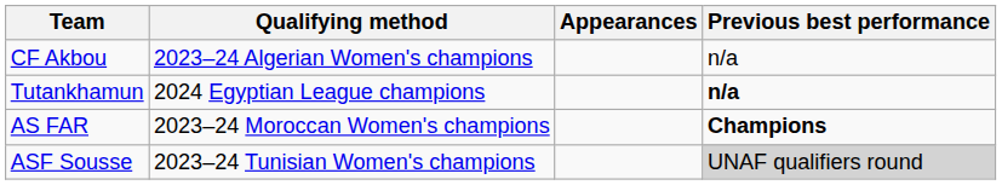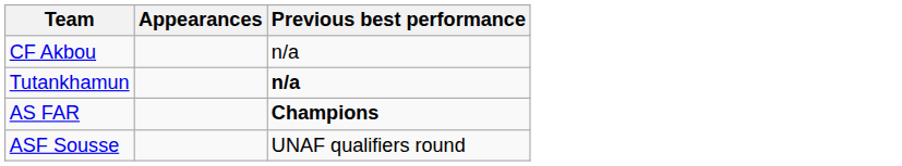 <table class="wikitable sortable" style="text-align: left;">
 <tr>
 <th>Team</th>
-<th>Qualifying method</th>
 <th>Appearances</th>
 <th>Previous best performance</th>
 </tr>
 <tr>
 <td> <a href='#'>CF Akbou</a></td>
-<td><a href='#'>2023–24 Algerian Women's champions</a></td>
 <td></td>
 <td>n/a</td>
 </tr>
 <tr>
 <td> <a href='#'>Tutankhamun</a></td>
-<td>2024 <a href='#'>Egyptian League champions</a></td>
 <td></td>
 <td><strong>n/a</strong></td>
 </tr>
 <tr>
 <td> <a href='#'>AS FAR</a></td>
-<td>2023–24 <a href='#'>Moroccan Women's champions</a></td>
 <td></td>
 <td><strong>Champions</strong></td>
 </tr>
 <tr>
 <td> <a href='#'>ASF Sousse</a></td>
-<td>2023–24 <a href='#'>Tunisian Women's champions</a></td>
 <td></td>
-<td style="background: lightgrey;">UNAF qualifiers round</td>
+<td>UNAF qualifiers round</td>
 </tr>
 </table>
